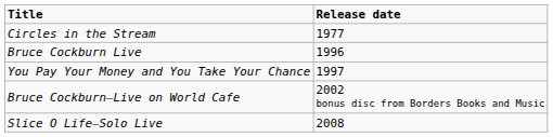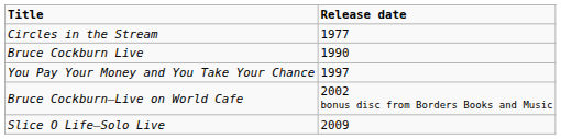 <table class="wikitable plainrowheaders" style="text-align:left;">
 <tr>
 <td><strong>Title</strong></td>
 <td><strong>Release date</strong></td>
 </tr>
 <tr>
 <td><em>Circles in the Stream</em></td>
 <td>1977<br></td>
 </tr>
 <tr>
 <td><em>Bruce Cockburn Live</em></td>
-<td>1996<br></td>
+<td>1990<br></td>
 </tr>
 <tr>
 <td><em>You Pay Your Money and You Take Your Chance</em></td>
 <td>1997</td>
 </tr>
 <tr>
 <td><em>Bruce Cockburn—Live on World Cafe</em></td>
 <td>2002<br><small>bonus disc from Borders Books and Music</small></td>
 </tr>
 <tr>
 <td><em>Slice O Life—Solo Live</em></td>
-<td>2008</td>
+<td>2009</td>
 </tr>
 </table>
